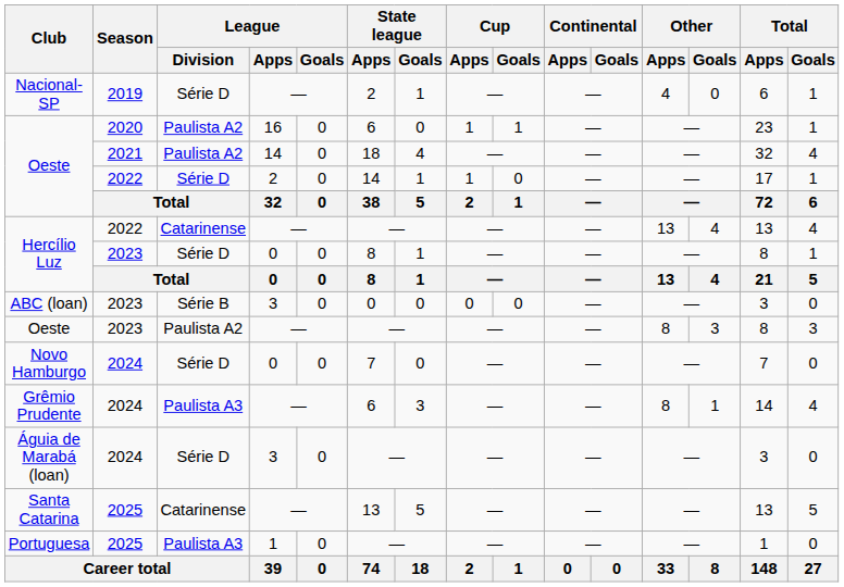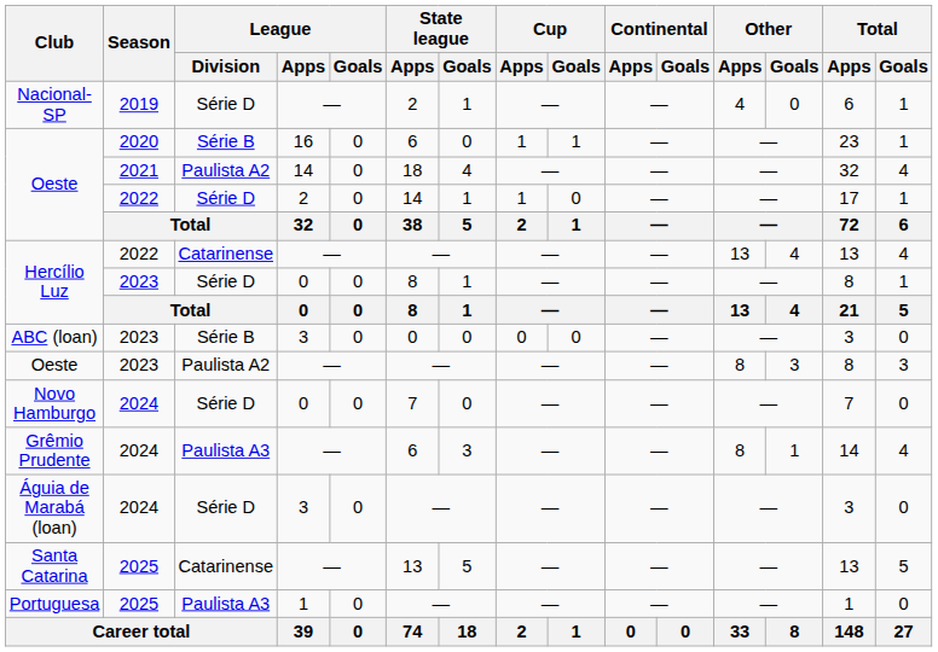 <table class="wikitable" style="text-align: center;">
 <tr>
 <th rowspan="2">Club</th>
 <th rowspan="2">Season</th>
 <th colspan="3">League</th>
 <th colspan="2">State league</th>
 <th colspan="2">Cup</th>
 <th colspan="2">Continental</th>
 <th colspan="2">Other</th>
 <th colspan="2">Total</th>
 </tr>
 <tr>
 <th>Division</th>
 <th>Apps</th>
 <th>Goals</th>
 <th>Apps</th>
 <th>Goals</th>
 <th>Apps</th>
 <th>Goals</th>
 <th>Apps</th>
 <th>Goals</th>
 <th>Apps</th>
 <th>Goals</th>
 <th>Apps</th>
 <th>Goals</th>
 </tr>
 <tr>
 <td valign="center"><a href='#'>Nacional-SP</a></td>
 <td><a href='#'>2019</a></td>
 <td>Série D</td>
 <td colspan="2">—</td>
 <td>2</td>
 <td>1</td>
 <td colspan="2">—</td>
 <td colspan="2">—</td>
 <td>4</td>
 <td>0</td>
 <td>6</td>
 <td>1</td>
 </tr>
 <tr>
 <td rowspan="4" valign="center"><a href='#'>Oeste</a></td>
 <td><a href='#'>2020</a></td>
-<td><a href='#'>Paulista A2</a></td>
+<td><a href='#'>Série B</a></td>
 <td>16</td>
 <td>0</td>
 <td>6</td>
 <td>0</td>
 <td>1</td>
 <td>1</td>
 <td colspan="2">—</td>
 <td colspan="2">—</td>
 <td>23</td>
 <td>1</td>
 </tr>
 <tr>
 <td><a href='#'>2021</a></td>
 <td><a href='#'>Paulista A2</a></td>
 <td>14</td>
 <td>0</td>
 <td>18</td>
 <td>4</td>
 <td colspan="2">—</td>
 <td colspan="2">—</td>
 <td colspan="2">—</td>
 <td>32</td>
 <td>4</td>
 </tr>
 <tr>
 <td><a href='#'>2022</a></td>
 <td><a href='#'>Série D</a></td>
 <td>2</td>
 <td>0</td>
 <td>14</td>
 <td>1</td>
 <td>1</td>
 <td>0</td>
 <td colspan="2">—</td>
 <td colspan="2">—</td>
 <td>17</td>
 <td>1</td>
 </tr>
 <tr>
 <th colspan="2">Total</th>
 <th>32</th>
 <th>0</th>
 <th>38</th>
 <th>5</th>
 <th>2</th>
 <th>1</th>
 <th colspan="2">—</th>
 <th colspan="2">—</th>
 <th>72</th>
 <th>6</th>
 </tr>
 <tr>
 <td rowspan="3" valign="center"><a href='#'>Hercílio Luz</a></td>
 <td>2022</td>
 <td><a href='#'>Catarinense</a></td>
 <td colspan="2">—</td>
 <td colspan="2">—</td>
 <td colspan="2">—</td>
 <td colspan="2">—</td>
 <td>13</td>
 <td>4</td>
 <td>13</td>
 <td>4</td>
 </tr>
 <tr>
 <td><a href='#'>2023</a></td>
 <td>Série D</td>
 <td>0</td>
 <td>0</td>
 <td>8</td>
 <td>1</td>
 <td colspan="2">—</td>
 <td colspan="2">—</td>
 <td colspan="2">—</td>
 <td>8</td>
 <td>1</td>
 </tr>
 <tr>
 <th colspan="2">Total</th>
 <th>0</th>
 <th>0</th>
 <th>8</th>
 <th>1</th>
 <th colspan="2">—</th>
 <th colspan="2">—</th>
 <th>13</th>
 <th>4</th>
 <th>21</th>
 <th>5</th>
 </tr>
 <tr>
 <td valign="center"><a href='#'>ABC</a> (loan)</td>
 <td>2023</td>
 <td>Série B</td>
 <td>3</td>
 <td>0</td>
 <td>0</td>
 <td>0</td>
 <td>0</td>
 <td>0</td>
 <td colspan="2">—</td>
 <td colspan="2">—</td>
 <td>3</td>
 <td>0</td>
 </tr>
 <tr>
 <td valign="center">Oeste</td>
 <td>2023</td>
 <td>Paulista A2</td>
 <td colspan="2">—</td>
 <td colspan="2">—</td>
 <td colspan="2">—</td>
 <td colspan="2">—</td>
 <td>8</td>
 <td>3</td>
 <td>8</td>
 <td>3</td>
 </tr>
 <tr>
 <td valign="center"><a href='#'>Novo Hamburgo</a></td>
 <td><a href='#'>2024</a></td>
 <td>Série D</td>
 <td>0</td>
 <td>0</td>
 <td>7</td>
 <td>0</td>
 <td colspan="2">—</td>
 <td colspan="2">—</td>
 <td colspan="2">—</td>
 <td>7</td>
 <td>0</td>
 </tr>
 <tr>
 <td valign="center"><a href='#'>Grêmio Prudente</a></td>
 <td>2024</td>
 <td><a href='#'>Paulista A3</a></td>
 <td colspan="2">—</td>
 <td>6</td>
 <td>3</td>
 <td colspan="2">—</td>
 <td colspan="2">—</td>
 <td>8</td>
 <td>1</td>
 <td>14</td>
 <td>4</td>
 </tr>
 <tr>
 <td valign="center"><a href='#'>Águia de Marabá</a> (loan)</td>
 <td>2024</td>
 <td>Série D</td>
 <td>3</td>
 <td>0</td>
 <td colspan="2">—</td>
 <td colspan="2">—</td>
 <td colspan="2">—</td>
 <td colspan="2">—</td>
 <td>3</td>
 <td>0</td>
 </tr>
 <tr>
 <td valign="center"><a href='#'>Santa Catarina</a></td>
 <td><a href='#'>2025</a></td>
 <td>Catarinense</td>
 <td colspan="2">—</td>
 <td>13</td>
 <td>5</td>
 <td colspan="2">—</td>
 <td colspan="2">—</td>
 <td colspan="2">—</td>
 <td>13</td>
 <td>5</td>
 </tr>
 <tr>
 <td valign="center"><a href='#'>Portuguesa</a></td>
 <td><a href='#'>2025</a></td>
 <td><a href='#'>Paulista A3</a></td>
 <td>1</td>
 <td>0</td>
 <td colspan="2">—</td>
 <td colspan="2">—</td>
 <td colspan="2">—</td>
 <td colspan="2">—</td>
 <td>1</td>
 <td>0</td>
 </tr>
 <tr>
 <th colspan="3"><strong>Career total</strong></th>
 <th>39</th>
 <th>0</th>
 <th>74</th>
 <th>18</th>
 <th>2</th>
 <th>1</th>
 <th>0</th>
 <th>0</th>
 <th>33</th>
 <th>8</th>
 <th>148</th>
 <th>27</th>
 </tr>
 </table>
